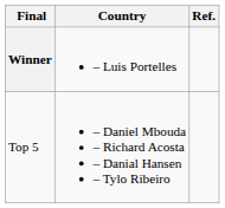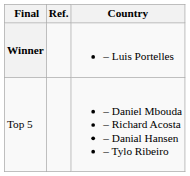 <table class="wikitable" style="font-size: 95%;">
 <tr>
 <th> Final</th>
+<th>Ref.</th>
 <th>Country</th>
-<th>Ref.</th>
 </tr>
 <tr>
 <th>Winner</th>
+<td></td>
 <td><br><ul><li> – Luis Portelles</li></ul></td>
-<td></td>
 </tr>
 <tr>
 <td>Top 5</td>
+<td><br></td>
 <td><br><ul><li> – Daniel Mbouda</li><li> – Richard Acosta</li><li> – Danial Hansen</li><li> – Tylo Ribeiro</li></ul></td>
-<td><br></td>
 </tr>
 </table>
